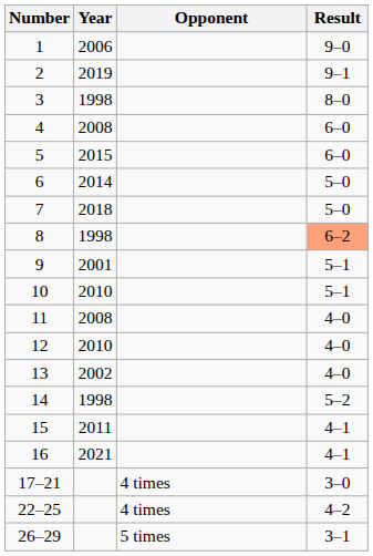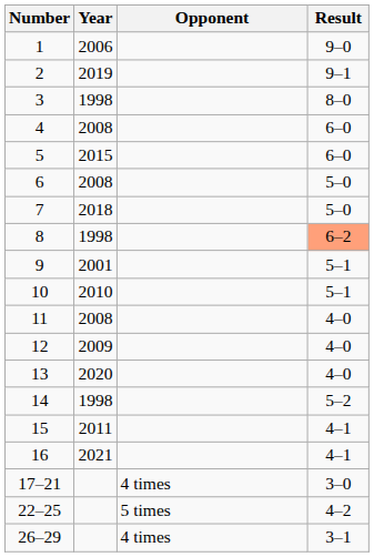 <table class="wikitable sortable">
 <tr>
 <th width=25>Number</th>
 <th width=30>Year</th>
 <th width=170>Opponent</th>
 <th width=50>Result</th>
 </tr>
 <tr>
 <td align=center>1</td>
 <td align=center>2006</td>
 <td></td>
 <td align=center>9–0</td>
 </tr>
 <tr>
 <td align=center>2</td>
 <td align=center>2019</td>
 <td></td>
 <td align=center>9–1</td>
 </tr>
 <tr>
 <td align=center>3</td>
 <td align=center>1998</td>
 <td></td>
 <td align=center>8–0</td>
 </tr>
 <tr>
 <td align=center>4</td>
 <td align=center>2008</td>
 <td></td>
 <td align=center>6–0</td>
 </tr>
 <tr>
 <td align=center>5</td>
 <td align=center>2015</td>
 <td></td>
 <td align=center>6–0</td>
 </tr>
 <tr>
 <td align=center>6</td>
-<td align=center>2014</td>
+<td align=center>2008</td>
 <td></td>
 <td align=center>5–0</td>
 </tr>
 <tr>
 <td align=center>7</td>
 <td align=center>2018</td>
 <td></td>
 <td align=center>5–0</td>
 </tr>
 <tr>
 <td align=center>8</td>
 <td align=center>1998</td>
 <td></td>
 <td align=center style="background: lightsalmon;">6–2</td>
 </tr>
 <tr>
 <td align=center>9</td>
 <td align=center>2001</td>
 <td></td>
 <td align=center>5–1</td>
 </tr>
 <tr>
 <td align=center>10</td>
 <td align=center>2010</td>
 <td></td>
 <td align=center>5–1</td>
 </tr>
 <tr>
 <td align=center>11</td>
 <td align=center>2008</td>
 <td></td>
 <td align=center>4–0</td>
 </tr>
 <tr>
 <td align=center>12</td>
-<td align=center>2010</td>
+<td align=center>2009</td>
 <td></td>
 <td align=center>4–0</td>
 </tr>
 <tr>
 <td align=center>13</td>
-<td align=center>2002</td>
+<td align=center>2020</td>
 <td></td>
 <td align=center>4–0</td>
 </tr>
 <tr>
 <td align=center>14</td>
 <td align=center>1998</td>
 <td></td>
 <td align=center>5–2</td>
 </tr>
 <tr>
 <td align=center>15</td>
 <td align=center>2011</td>
 <td></td>
 <td align=center>4–1</td>
 </tr>
 <tr>
 <td align=center>16</td>
 <td align=center>2021</td>
 <td></td>
 <td align=center>4–1</td>
 </tr>
 <tr>
 <td align=center>17–21</td>
 <td align=center></td>
 <td>4 times</td>
 <td align=center>3–0</td>
 </tr>
 <tr>
 <td align=center>22–25</td>
 <td align=center></td>
-<td>4 times</td>
+<td>5 times</td>
 <td align=center>4–2</td>
 </tr>
 <tr>
 <td align=center>26–29</td>
 <td align=center></td>
-<td>5 times</td>
+<td>4 times</td>
 <td align=center>3–1</td>
 </tr>
 </table>
